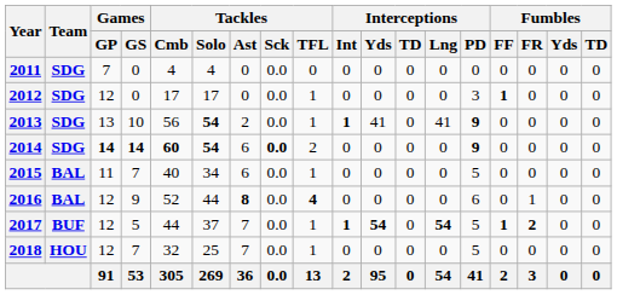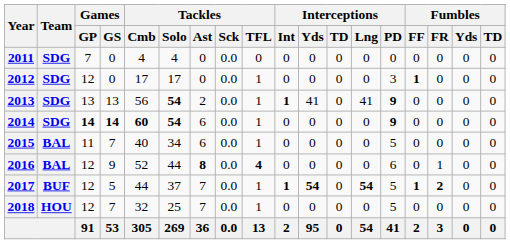 <table class="wikitable" style="text-align:center">
 <tr>
 <th rowspan="2">Year</th>
 <th rowspan="2">Team</th>
 <th colspan="2">Games</th>
 <th colspan="5">Tackles</th>
 <th colspan="5">Interceptions</th>
 <th colspan="4">Fumbles</th>
 </tr>
 <tr>
 <th>GP</th>
 <th>GS</th>
 <th>Cmb</th>
 <th>Solo</th>
 <th>Ast</th>
 <th>Sck</th>
 <th>TFL</th>
 <th>Int</th>
 <th>Yds</th>
 <th>TD</th>
 <th>Lng</th>
 <th>PD</th>
 <th>FF</th>
 <th>FR</th>
 <th>Yds</th>
 <th>TD</th>
 </tr>
 <tr>
 <th><a href='#'>2011</a></th>
 <th><a href='#'>SDG</a></th>
 <td>7</td>
 <td>0</td>
 <td>4</td>
 <td>4</td>
 <td>0</td>
 <td>0.0</td>
 <td>0</td>
 <td>0</td>
 <td>0</td>
 <td>0</td>
 <td>0</td>
 <td>0</td>
 <td>0</td>
 <td>0</td>
 <td>0</td>
 <td>0</td>
 </tr>
 <tr>
 <th><a href='#'>2012</a></th>
 <th><a href='#'>SDG</a></th>
 <td>12</td>
 <td>0</td>
 <td>17</td>
 <td>17</td>
 <td>0</td>
 <td>0.0</td>
 <td>1</td>
 <td>0</td>
 <td>0</td>
 <td>0</td>
 <td>0</td>
 <td>3</td>
 <td><strong>1</strong></td>
 <td>0</td>
 <td>0</td>
 <td>0</td>
 </tr>
 <tr>
 <th><a href='#'>2013</a></th>
 <th><a href='#'>SDG</a></th>
 <td>13</td>
-<td>10</td>
+<td>13</td>
 <td>56</td>
 <td><strong>54</strong></td>
 <td>2</td>
 <td>0.0</td>
 <td>1</td>
 <td><strong>1</strong></td>
 <td>41</td>
 <td>0</td>
 <td>41</td>
 <td><strong>9</strong></td>
 <td>0</td>
 <td>0</td>
 <td>0</td>
 <td>0</td>
 </tr>
 <tr>
 <th><a href='#'>2014</a></th>
 <th><a href='#'>SDG</a></th>
 <td><strong>14</strong></td>
 <td><strong>14</strong></td>
 <td><strong>60</strong></td>
 <td><strong>54</strong></td>
 <td>6</td>
-<td><strong>0.0</strong></td>
-<td>2</td>
+<td>0.0</td>
+<td>1</td>
 <td>0</td>
 <td>0</td>
 <td>0</td>
 <td>0</td>
 <td><strong>9</strong></td>
 <td>0</td>
 <td>0</td>
 <td>0</td>
 <td>0</td>
 </tr>
 <tr>
 <th><a href='#'>2015</a></th>
 <th><a href='#'>BAL</a></th>
 <td>11</td>
 <td>7</td>
 <td>40</td>
 <td>34</td>
 <td>6</td>
 <td>0.0</td>
 <td>1</td>
 <td>0</td>
 <td>0</td>
 <td>0</td>
 <td>0</td>
 <td>5</td>
 <td>0</td>
 <td>0</td>
 <td>0</td>
 <td>0</td>
 </tr>
 <tr>
 <th><a href='#'>2016</a></th>
 <th><a href='#'>BAL</a></th>
 <td>12</td>
 <td>9</td>
 <td>52</td>
 <td>44</td>
 <td><strong>8</strong></td>
 <td>0.0</td>
 <td><strong>4</strong></td>
 <td>0</td>
 <td>0</td>
 <td>0</td>
 <td>0</td>
 <td>6</td>
 <td>0</td>
 <td>1</td>
 <td>0</td>
 <td>0</td>
 </tr>
 <tr>
 <th><a href='#'>2017</a></th>
 <th><a href='#'>BUF</a></th>
 <td>12</td>
 <td>5</td>
 <td>44</td>
 <td>37</td>
 <td>7</td>
 <td>0.0</td>
 <td>1</td>
 <td><strong>1</strong></td>
 <td><strong>54</strong></td>
 <td>0</td>
 <td><strong>54</strong></td>
 <td>5</td>
 <td><strong>1</strong></td>
 <td><strong>2</strong></td>
 <td>0</td>
 <td>0</td>
 </tr>
 <tr>
 <th><a href='#'>2018</a></th>
 <th><a href='#'>HOU</a></th>
 <td>12</td>
 <td>7</td>
 <td>32</td>
 <td>25</td>
 <td>7</td>
 <td>0.0</td>
 <td>1</td>
 <td>0</td>
 <td>0</td>
 <td>0</td>
 <td>0</td>
 <td>5</td>
 <td>0</td>
 <td>0</td>
 <td>0</td>
 <td>0</td>
 </tr>
 <tr>
 <th colspan="2"></th>
 <th>91</th>
 <th>53</th>
 <th>305</th>
 <th>269</th>
 <th>36</th>
 <th>0.0</th>
 <th>13</th>
 <th>2</th>
 <th>95</th>
 <th>0</th>
 <th>54</th>
 <th>41</th>
 <th>2</th>
 <th>3</th>
 <th>0</th>
 <th>0</th>
 </tr>
 </table>
